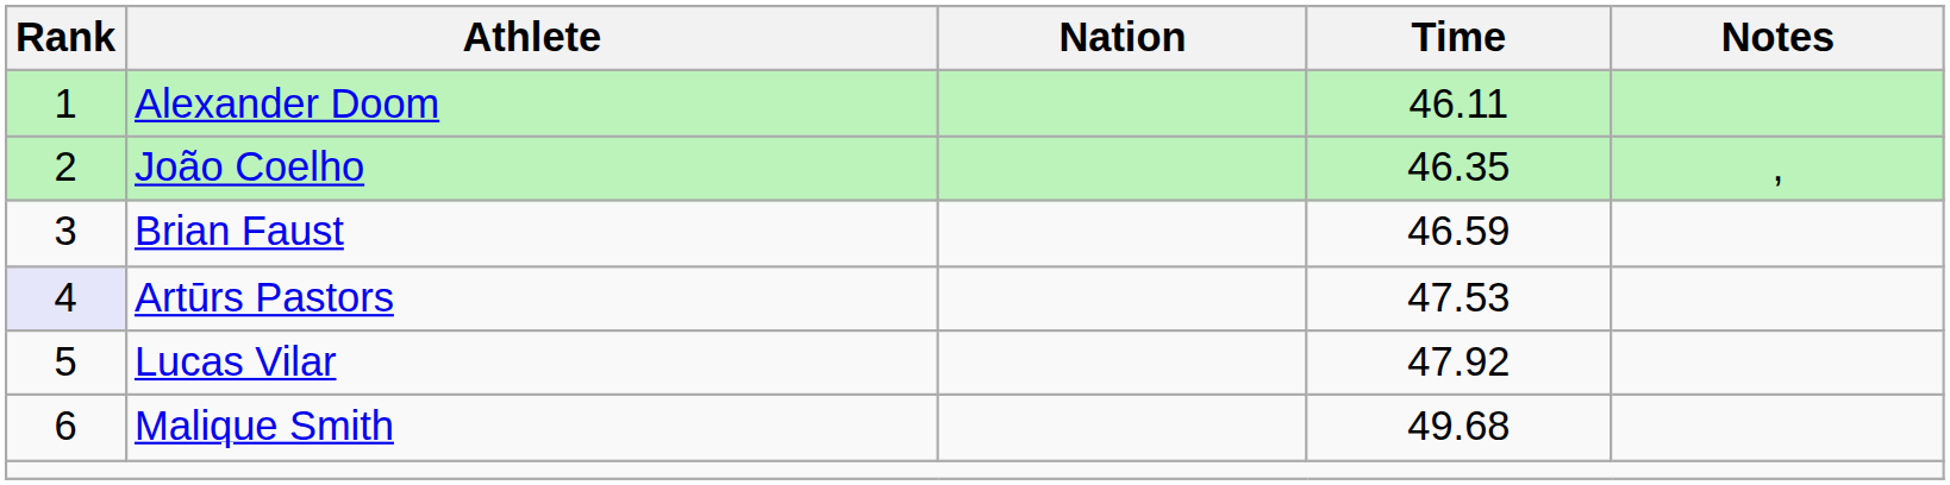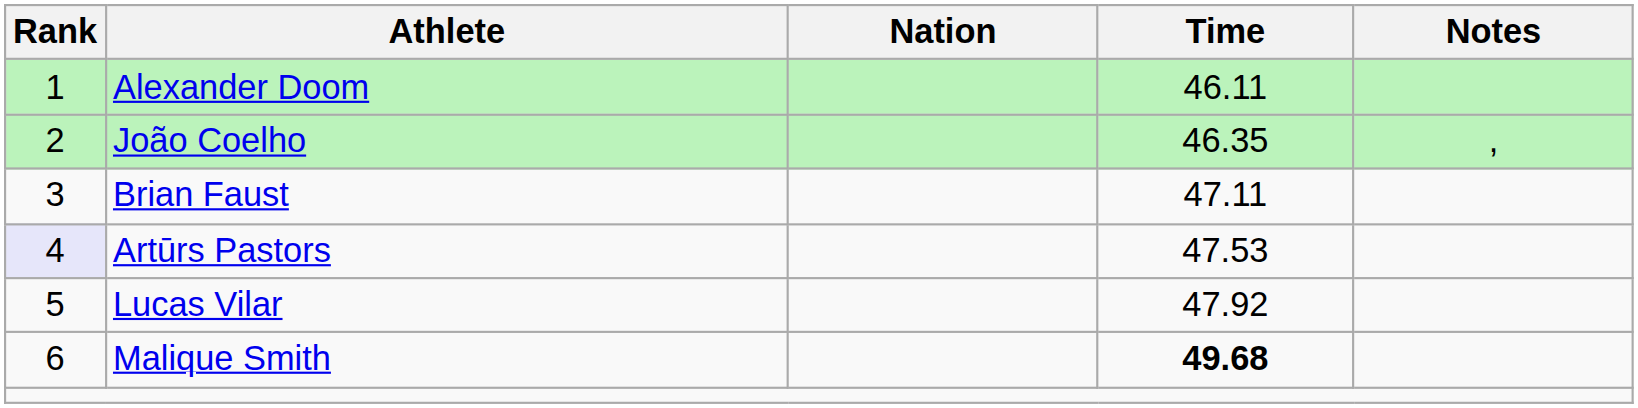 <table class="wikitable sortable" style="text-align:center;width: 60%;">
 <tr>
 <th scope="col" style="width: 10px;">Rank</th>
 <th scope="col">Athlete</th>
 <th scope="col">Nation</th>
 <th scope="col">Time</th>
 <th scope="col">Notes</th>
 </tr>
 <tr bgcolor=bbf3bb>
 <td>1</td>
 <td align=left><a href='#'>Alexander Doom</a></td>
 <td align=left></td>
 <td>46.11</td>
 <td></td>
 </tr>
 <tr bgcolor=bbf3bb>
 <td>2</td>
 <td align=left><a href='#'>João Coelho</a></td>
 <td align=left></td>
 <td>46.35</td>
 <td>, </td>
 </tr>
 <tr>
 <td>3</td>
 <td align=left><a href='#'>Brian Faust</a></td>
 <td align=left></td>
-<td>46.59</td>
+<td>47.11</td>
 <td></td>
 </tr>
 <tr>
 <td style="background: lavender;">4</td>
 <td align=left><a href='#'>Artūrs Pastors</a></td>
 <td align=left></td>
 <td>47.53</td>
 <td></td>
 </tr>
 <tr>
 <td>5</td>
 <td align=left><a href='#'>Lucas Vilar</a></td>
 <td align=left></td>
 <td>47.92</td>
 <td></td>
 </tr>
 <tr>
 <td>6</td>
 <td align=left><a href='#'>Malique Smith</a></td>
 <td align=left></td>
-<td>49.68</td>
+<td><strong>49.68</strong></td>
 <td></td>
 </tr>
 <tr class="sortbottom">
 <td colspan="5"></td>
 </tr>
 </table>
